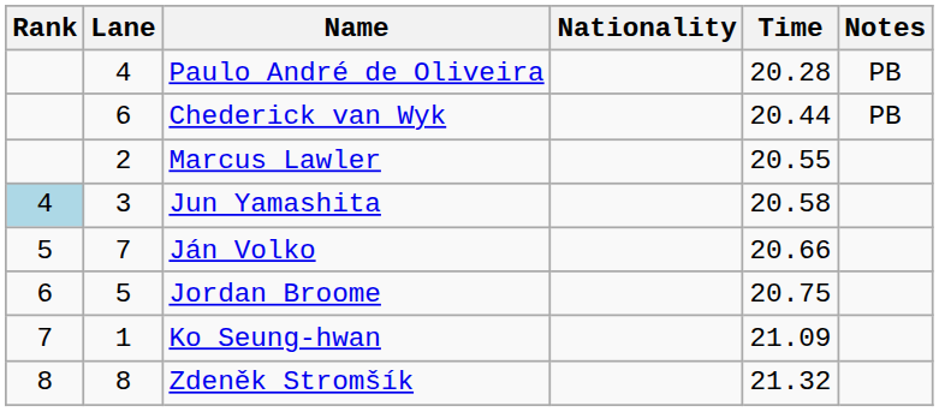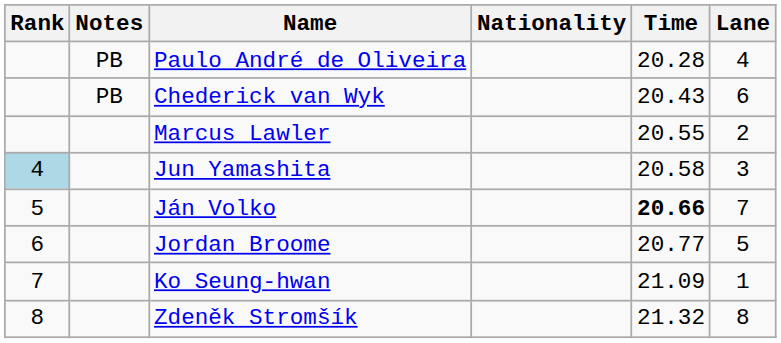 <table class="wikitable sortable" style="text-align:center">
 <tr>
 <th>Rank</th>
-<th>Lane</th>
+<th>Notes</th>
 <th>Name</th>
 <th>Nationality</th>
 <th>Time</th>
-<th>Notes</th>
+<th>Lane</th>
 </tr>
 <tr>
 <td></td>
-<td>4</td>
+<td>PB</td>
 <td align=left><a href='#'>Paulo André de Oliveira</a></td>
 <td align=left></td>
 <td>20.28</td>
-<td>PB</td>
+<td>4</td>
 </tr>
 <tr>
 <td></td>
-<td>6</td>
+<td>PB</td>
 <td align=left><a href='#'>Chederick van Wyk</a></td>
 <td align=left></td>
-<td>20.44</td>
-<td>PB</td>
+<td>20.43</td>
+<td>6</td>
 </tr>
 <tr>
 <td></td>
-<td>2</td>
+<td></td>
 <td align=left><a href='#'>Marcus Lawler</a></td>
 <td align=left></td>
 <td>20.55</td>
-<td></td>
+<td>2</td>
 </tr>
 <tr>
 <td style="background: lightblue;">4</td>
-<td>3</td>
+<td></td>
 <td align=left><a href='#'>Jun Yamashita</a></td>
 <td align=left></td>
 <td>20.58</td>
-<td></td>
+<td>3</td>
 </tr>
 <tr>
 <td>5</td>
-<td>7</td>
+<td></td>
 <td align=left><a href='#'>Ján Volko</a></td>
 <td align=left></td>
-<td>20.66</td>
-<td></td>
+<td><strong>20.66</strong></td>
+<td>7</td>
 </tr>
 <tr>
 <td>6</td>
-<td>5</td>
+<td></td>
 <td align=left><a href='#'>Jordan Broome</a></td>
 <td align=left></td>
-<td>20.75</td>
-<td></td>
+<td>20.77</td>
+<td>5</td>
 </tr>
 <tr>
 <td>7</td>
-<td>1</td>
+<td></td>
 <td align=left><a href='#'>Ko Seung-hwan</a></td>
 <td align=left></td>
 <td>21.09</td>
-<td></td>
+<td>1</td>
 </tr>
 <tr>
 <td>8</td>
-<td>8</td>
+<td></td>
 <td align=left><a href='#'>Zdeněk Stromšík</a></td>
 <td align=left></td>
 <td>21.32</td>
-<td></td>
+<td>8</td>
 </tr>
 </table>
